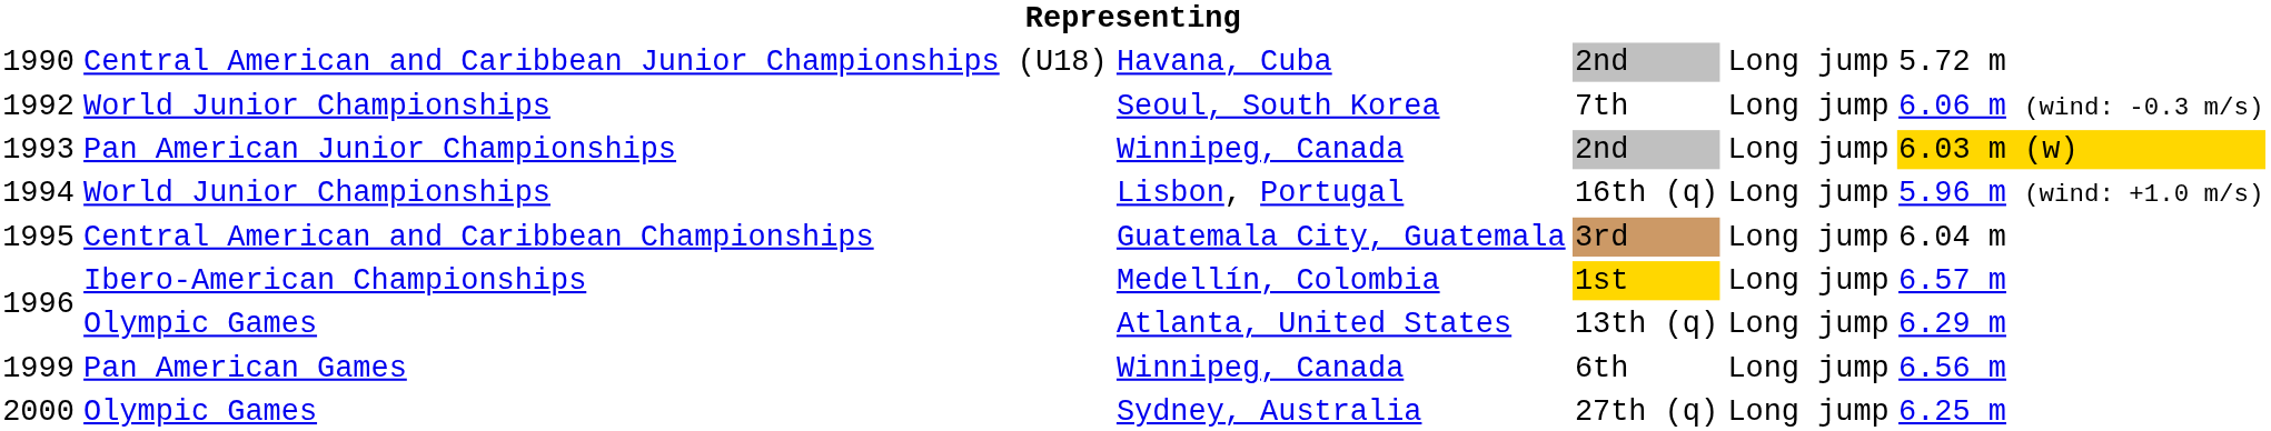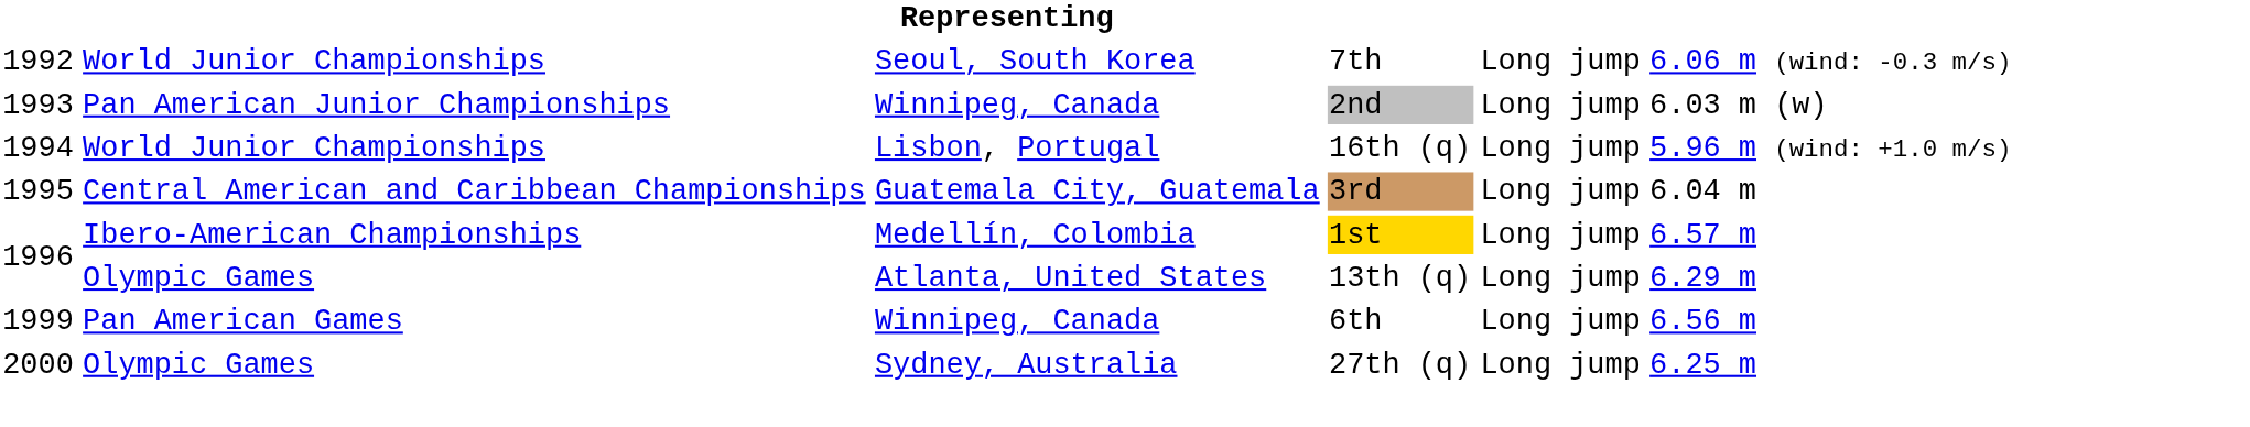 <table>
 <tr>
 <th colspan="6">Representing </th>
-</tr>
-<tr>
-<td>1990</td>
-<td><a href='#'>Central American and Caribbean Junior Championships</a> (U18)</td>
-<td><a href='#'>Havana, Cuba</a></td>
-<td bgcolor=silver>2nd</td>
-<td>Long jump</td>
-<td>5.72 m</td>
 </tr>
 <tr>
 <td>1992</td>
 <td><a href='#'>World Junior Championships</a></td>
 <td><a href='#'>Seoul, South Korea</a></td>
 <td>7th</td>
 <td>Long jump</td>
 <td><a href='#'>6.06 m</a>  <small>(wind: -0.3 m/s)</small></td>
 </tr>
 <tr>
 <td>1993</td>
 <td><a href='#'>Pan American Junior Championships</a></td>
 <td><a href='#'>Winnipeg, Canada</a></td>
 <td bgcolor=silver>2nd</td>
 <td>Long jump</td>
-<td style="background: gold;">6.03 m (w)</td>
+<td>6.03 m (w)</td>
 </tr>
 <tr>
 <td>1994</td>
 <td><a href='#'>World Junior Championships</a></td>
 <td><a href='#'>Lisbon</a>, <a href='#'>Portugal</a></td>
 <td>16th (q)</td>
 <td>Long jump</td>
 <td><a href='#'>5.96 m</a>  <small>(wind: +1.0 m/s)</small></td>
 </tr>
 <tr>
 <td>1995</td>
 <td><a href='#'>Central American and Caribbean Championships</a></td>
 <td><a href='#'>Guatemala City, Guatemala</a></td>
 <td bgcolor=cc9966>3rd</td>
 <td>Long jump</td>
 <td>6.04 m</td>
 </tr>
 <tr>
 <td rowspan=2>1996</td>
 <td><a href='#'>Ibero-American Championships</a></td>
 <td><a href='#'>Medellín, Colombia</a></td>
 <td bgcolor=gold>1st</td>
 <td>Long jump</td>
 <td><a href='#'>6.57 m</a></td>
 </tr>
 <tr>
 <td><a href='#'>Olympic Games</a></td>
 <td><a href='#'>Atlanta, United States</a></td>
 <td>13th (q)</td>
 <td>Long jump</td>
 <td><a href='#'>6.29 m</a></td>
 </tr>
 <tr>
 <td>1999</td>
 <td><a href='#'>Pan American Games</a></td>
 <td><a href='#'>Winnipeg, Canada</a></td>
 <td>6th</td>
 <td>Long jump</td>
 <td><a href='#'>6.56 m</a></td>
 </tr>
 <tr>
 <td>2000</td>
 <td><a href='#'>Olympic Games</a></td>
 <td><a href='#'>Sydney, Australia</a></td>
 <td>27th (q)</td>
 <td>Long jump</td>
 <td><a href='#'>6.25 m</a></td>
 </tr>
 </table>
